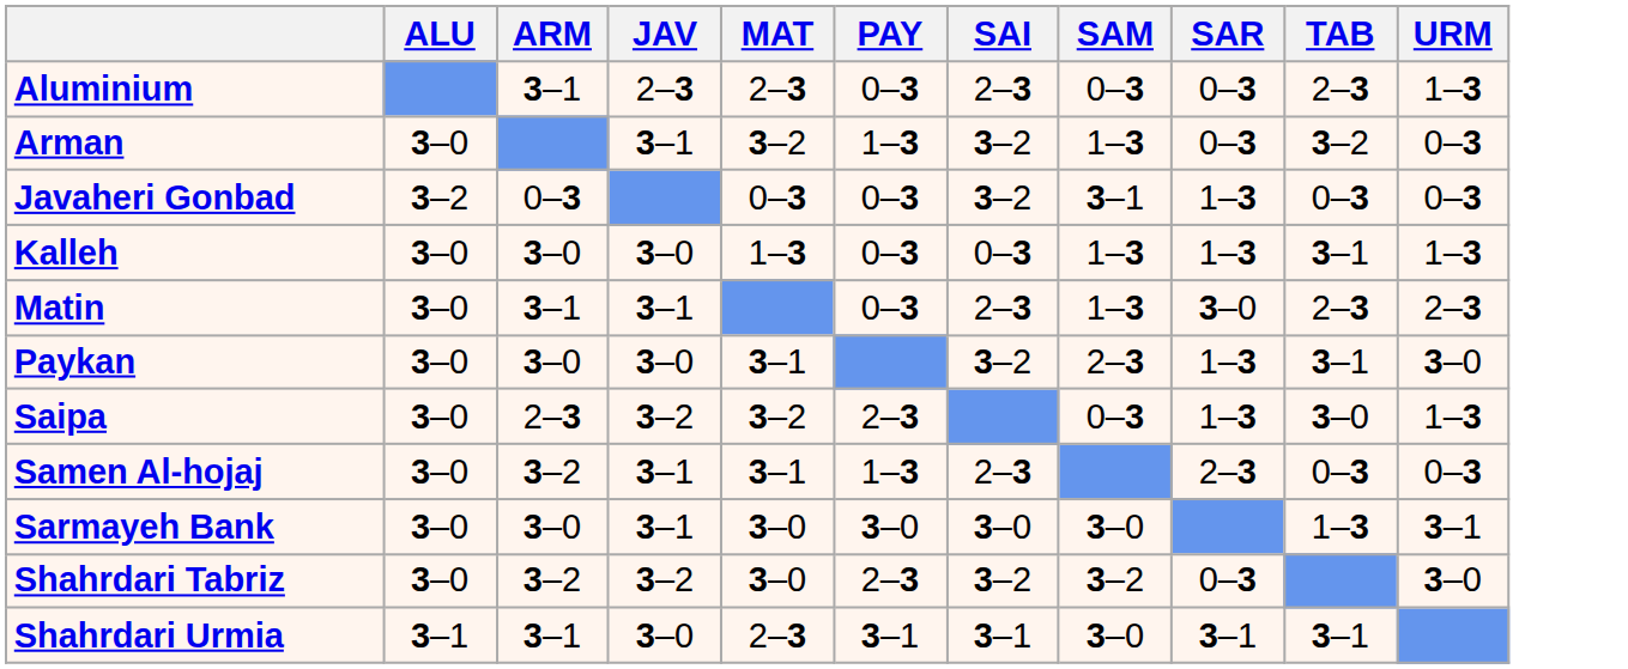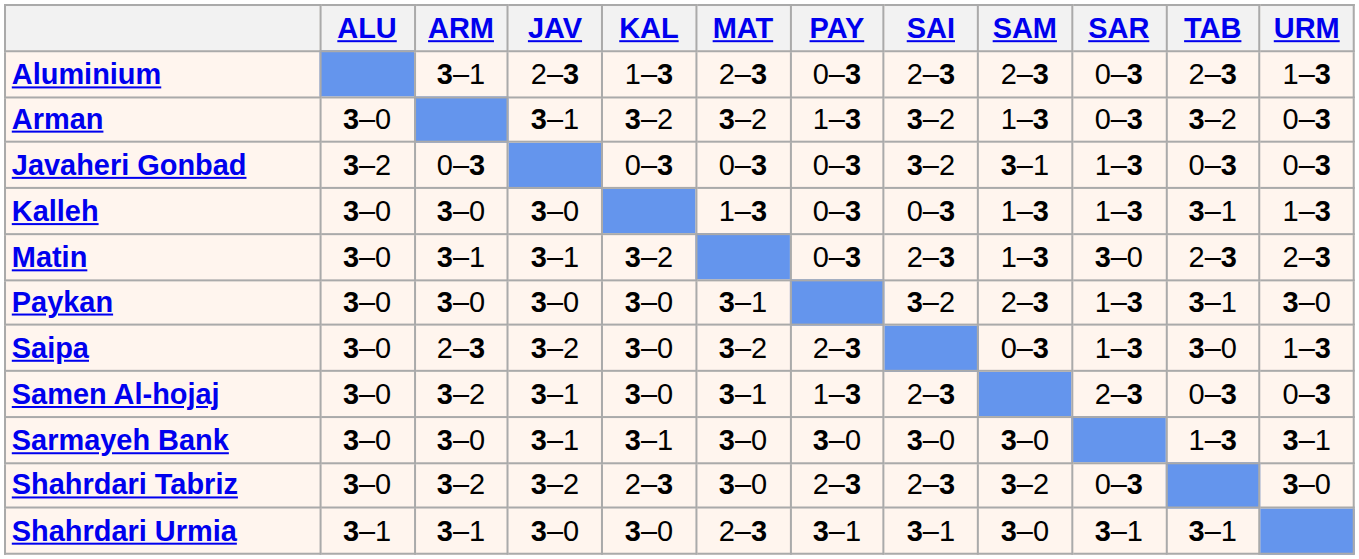 <table cellspacing="0" cellpadding="3" style="background-color: #fff5ee; font-size: 90%; text-align: center" class="wikitable">
 <tr>
 <th width=150></th>
 <th width=40><a href='#'>ALU</a></th>
 <th width=40><a href='#'>ARM</a></th>
 <th width=40><a href='#'>JAV</a></th>
+<th width=40><a href='#'>KAL</a></th>
 <th width=40><a href='#'>MAT</a></th>
 <th width=40><a href='#'>PAY</a></th>
 <th width=40><a href='#'>SAI</a></th>
 <th width=40><a href='#'>SAM</a></th>
 <th width=40><a href='#'>SAR</a></th>
 <th width=40><a href='#'>TAB</a></th>
 <th width=40><a href='#'>URM</a></th>
 </tr>
 <tr>
 <td align=left><strong><a href='#'>Aluminium</a></strong></td>
 <td bgcolor="#6495ed"></td>
 <td><strong>3</strong>–1</td>
 <td>2–<strong>3</strong></td>
+<td>1–<strong>3</strong></td>
 <td>2–<strong>3</strong></td>
 <td>0–<strong>3</strong></td>
 <td>2–<strong>3</strong></td>
-<td>0–<strong>3</strong></td>
+<td>2–<strong>3</strong></td>
 <td>0–<strong>3</strong></td>
 <td>2–<strong>3</strong></td>
 <td>1–<strong>3</strong></td>
 </tr>
 <tr>
 <td align=left><strong><a href='#'>Arman</a></strong></td>
 <td><strong>3</strong>–0</td>
 <td bgcolor="#6495ed"></td>
 <td><strong>3</strong>–1</td>
+<td><strong>3</strong>–2</td>
 <td><strong>3</strong>–2</td>
 <td>1–<strong>3</strong></td>
 <td><strong>3</strong>–2</td>
 <td>1–<strong>3</strong></td>
 <td>0–<strong>3</strong></td>
 <td><strong>3</strong>–2</td>
 <td>0–<strong>3</strong></td>
 </tr>
 <tr>
 <td align=left><strong><a href='#'>Javaheri Gonbad</a></strong></td>
 <td><strong>3</strong>–2</td>
 <td>0–<strong>3</strong></td>
 <td bgcolor="#6495ed"></td>
 <td>0–<strong>3</strong></td>
 <td>0–<strong>3</strong></td>
+<td>0–<strong>3</strong></td>
 <td><strong>3</strong>–2</td>
 <td><strong>3</strong>–1</td>
 <td>1–<strong>3</strong></td>
 <td>0–<strong>3</strong></td>
 <td>0–<strong>3</strong></td>
 </tr>
 <tr>
 <td align=left><strong><a href='#'>Kalleh</a></strong></td>
 <td><strong>3</strong>–0</td>
 <td><strong>3</strong>–0</td>
 <td><strong>3</strong>–0</td>
+<td bgcolor="#6495ed"></td>
 <td>1–<strong>3</strong></td>
 <td>0–<strong>3</strong></td>
 <td>0–<strong>3</strong></td>
 <td>1–<strong>3</strong></td>
 <td>1–<strong>3</strong></td>
 <td><strong>3</strong>–1</td>
 <td>1–<strong>3</strong></td>
 </tr>
 <tr>
 <td align=left><strong><a href='#'>Matin</a></strong></td>
 <td><strong>3</strong>–0</td>
 <td><strong>3</strong>–1</td>
 <td><strong>3</strong>–1</td>
+<td><strong>3</strong>–2</td>
 <td bgcolor="#6495ed"></td>
 <td>0–<strong>3</strong></td>
 <td>2–<strong>3</strong></td>
 <td>1–<strong>3</strong></td>
 <td><strong>3</strong>–0</td>
 <td>2–<strong>3</strong></td>
 <td>2–<strong>3</strong></td>
 </tr>
 <tr>
 <td align=left><strong><a href='#'>Paykan</a></strong></td>
+<td><strong>3</strong>–0</td>
 <td><strong>3</strong>–0</td>
 <td><strong>3</strong>–0</td>
 <td><strong>3</strong>–0</td>
 <td><strong>3</strong>–1</td>
 <td bgcolor="#6495ed"></td>
 <td><strong>3</strong>–2</td>
 <td>2–<strong>3</strong></td>
 <td>1–<strong>3</strong></td>
 <td><strong>3</strong>–1</td>
 <td><strong>3</strong>–0</td>
 </tr>
 <tr>
 <td align=left><strong><a href='#'>Saipa</a></strong></td>
 <td><strong>3</strong>–0</td>
 <td>2–<strong>3</strong></td>
 <td><strong>3</strong>–2</td>
+<td><strong>3</strong>–0</td>
 <td><strong>3</strong>–2</td>
 <td>2–<strong>3</strong></td>
 <td bgcolor="#6495ed"></td>
 <td>0–<strong>3</strong></td>
 <td>1–<strong>3</strong></td>
 <td><strong>3</strong>–0</td>
 <td>1–<strong>3</strong></td>
 </tr>
 <tr>
 <td align=left><strong><a href='#'>Samen Al-hojaj</a></strong></td>
 <td><strong>3</strong>–0</td>
 <td><strong>3</strong>–2</td>
 <td><strong>3</strong>–1</td>
+<td><strong>3</strong>–0</td>
 <td><strong>3</strong>–1</td>
 <td>1–<strong>3</strong></td>
 <td>2–<strong>3</strong></td>
 <td bgcolor="#6495ed"></td>
 <td>2–<strong>3</strong></td>
 <td>0–<strong>3</strong></td>
 <td>0–<strong>3</strong></td>
 </tr>
 <tr>
 <td align=left><strong><a href='#'>Sarmayeh Bank</a></strong></td>
 <td><strong>3</strong>–0</td>
 <td><strong>3</strong>–0</td>
+<td><strong>3</strong>–1</td>
 <td><strong>3</strong>–1</td>
 <td><strong>3</strong>–0</td>
 <td><strong>3</strong>–0</td>
 <td><strong>3</strong>–0</td>
 <td><strong>3</strong>–0</td>
 <td bgcolor="#6495ed"></td>
 <td>1–<strong>3</strong></td>
 <td><strong>3</strong>–1</td>
 </tr>
 <tr>
 <td align=left><strong><a href='#'>Shahrdari Tabriz</a></strong></td>
 <td><strong>3</strong>–0</td>
 <td><strong>3</strong>–2</td>
 <td><strong>3</strong>–2</td>
+<td>2–<strong>3</strong></td>
 <td><strong>3</strong>–0</td>
 <td>2–<strong>3</strong></td>
-<td><strong>3</strong>–2</td>
+<td>2–<strong>3</strong></td>
 <td><strong>3</strong>–2</td>
 <td>0–<strong>3</strong></td>
 <td bgcolor="#6495ed"></td>
 <td><strong>3</strong>–0</td>
 </tr>
 <tr>
 <td align=left><strong><a href='#'>Shahrdari Urmia</a></strong></td>
 <td><strong>3</strong>–1</td>
 <td><strong>3</strong>–1</td>
 <td><strong>3</strong>–0</td>
+<td><strong>3</strong>–0</td>
 <td>2–<strong>3</strong></td>
 <td><strong>3</strong>–1</td>
 <td><strong>3</strong>–1</td>
 <td><strong>3</strong>–0</td>
 <td><strong>3</strong>–1</td>
 <td><strong>3</strong>–1</td>
 <td bgcolor="#6495ed"></td>
 </tr>
 </table>
